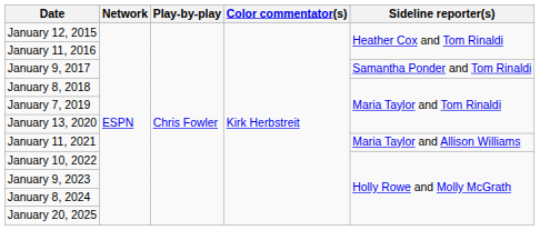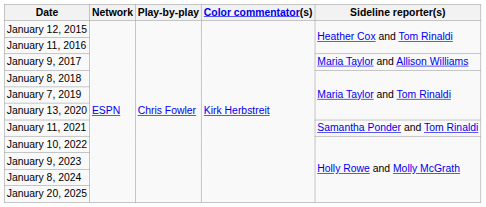 <table class="wikitable">
 <tr>
 <th>Date</th>
 <th>Network</th>
 <th>Play-by-play</th>
 <th><a href='#'>Color commentator</a>(s)</th>
 <th>Sideline reporter(s)</th>
 </tr>
 <tr>
 <td>January 12, 2015</td>
 <td rowspan=11><a href='#'>ESPN</a></td>
 <td rowspan=11><a href='#'>Chris Fowler</a></td>
 <td rowspan=11><a href='#'>Kirk Herbstreit</a></td>
 <td rowspan=2><a href='#'>Heather Cox</a> and <a href='#'>Tom Rinaldi</a></td>
 </tr>
 <tr>
 <td>January 11, 2016</td>
 </tr>
 <tr>
 <td>January 9, 2017</td>
-<td><a href='#'>Samantha Ponder</a> and <a href='#'>Tom Rinaldi</a></td>
+<td><a href='#'>Maria Taylor</a> and <a href='#'>Allison Williams</a></td>
 </tr>
 <tr>
 <td>January 8, 2018</td>
 <td rowspan="3"><a href='#'>Maria Taylor</a> and <a href='#'>Tom Rinaldi</a></td>
 </tr>
 <tr>
 <td>January 7, 2019</td>
 </tr>
 <tr>
 <td>January 13, 2020</td>
 </tr>
 <tr>
 <td>January 11, 2021</td>
-<td><a href='#'>Maria Taylor</a> and <a href='#'>Allison Williams</a></td>
+<td><a href='#'>Samantha Ponder</a> and <a href='#'>Tom Rinaldi</a></td>
 </tr>
 <tr>
 <td>January 10, 2022</td>
 <td rowspan=4><a href='#'>Holly Rowe</a> and <a href='#'>Molly McGrath</a></td>
 </tr>
 <tr>
 <td>January 9, 2023</td>
 </tr>
 <tr>
 <td>January 8, 2024</td>
 </tr>
 <tr>
 <td>January 20, 2025</td>
 </tr>
 </table>
